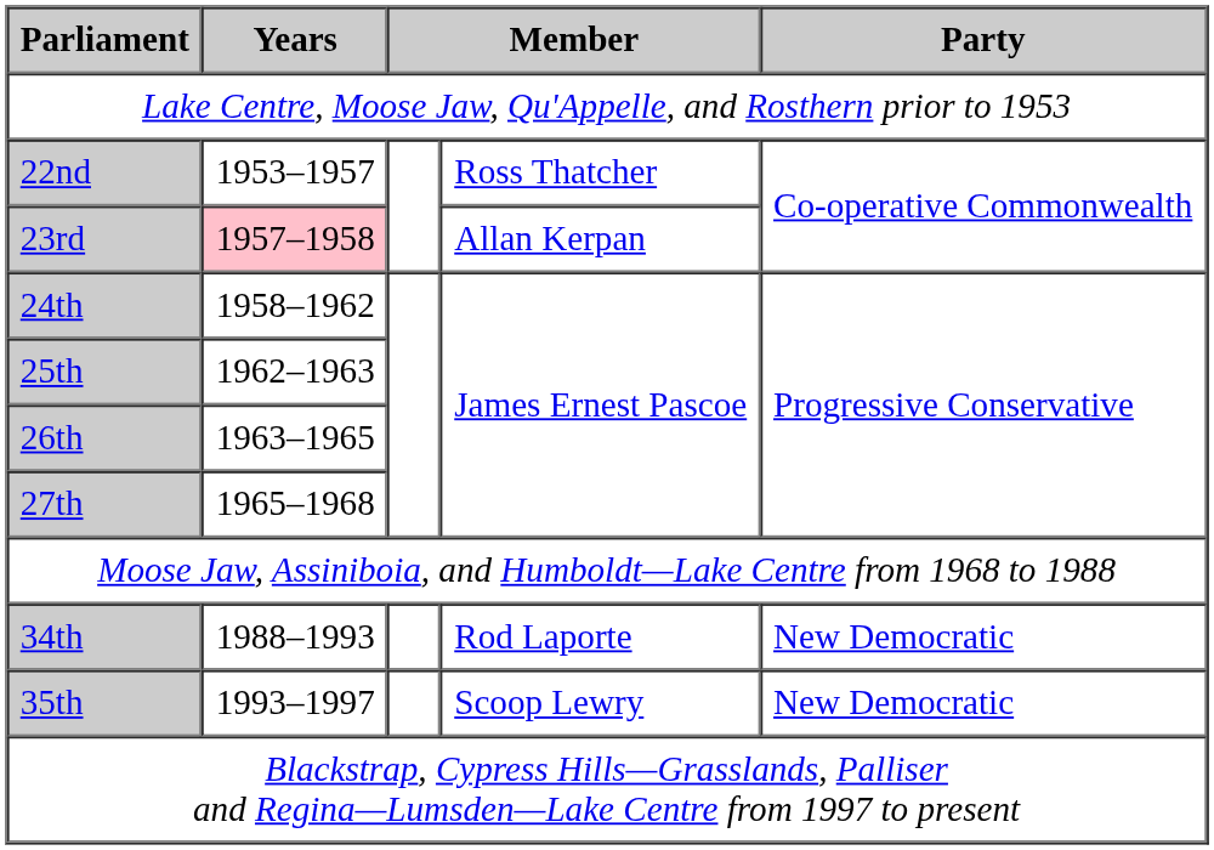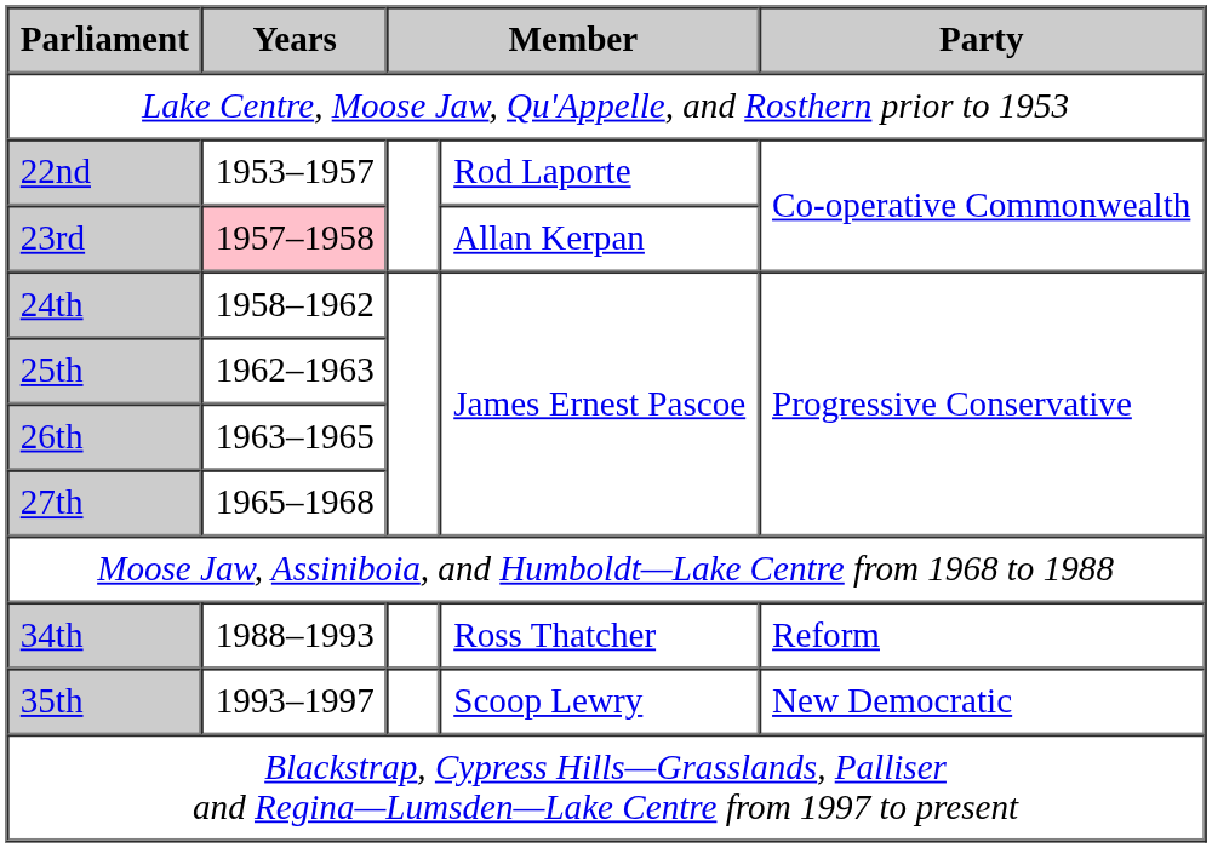 <table border=1 cellpadding=5 cellspacing=0>
 <tr bgcolor="CCCCCC">
 <th>Parliament</th>
 <th>Years</th>
 <th colspan="2">Member</th>
 <th>Party</th>
 </tr>
 <tr>
 <td colspan="5" align="center"><em><a href='#'>Lake Centre</a>, <a href='#'>Moose Jaw</a>, <a href='#'>Qu'Appelle</a>, and <a href='#'>Rosthern</a> prior to 1953</em></td>
 </tr>
 <tr>
 <td bgcolor="CCCCCC"><a href='#'>22nd</a></td>
 <td>1953–1957</td>
 <td rowspan="2" >   </td>
-<td rowspan="1"><a href='#'>Ross Thatcher</a></td>
+<td rowspan="1"><a href='#'>Rod Laporte</a></td>
 <td rowspan="2"><a href='#'>Co-operative Commonwealth</a></td>
 </tr>
 <tr>
 <td bgcolor="CCCCCC"><a href='#'>23rd</a></td>
 <td style="background: pink;">1957–1958</td>
 <td rowspan="1"><a href='#'>Allan Kerpan</a></td>
 </tr>
 <tr>
 <td bgcolor="CCCCCC"><a href='#'>24th</a></td>
 <td>1958–1962</td>
 <td rowspan="4" >   </td>
 <td rowspan="4"><a href='#'>James Ernest Pascoe</a></td>
 <td rowspan="4"><a href='#'>Progressive Conservative</a></td>
 </tr>
 <tr>
 <td bgcolor="CCCCCC"><a href='#'>25th</a></td>
 <td>1962–1963</td>
 </tr>
 <tr>
 <td bgcolor="CCCCCC"><a href='#'>26th</a></td>
 <td>1963–1965</td>
 </tr>
 <tr>
 <td bgcolor="CCCCCC"><a href='#'>27th</a></td>
 <td>1965–1968</td>
 </tr>
 <tr>
 <td colspan="5" align="center"><em><a href='#'>Moose Jaw</a>, <a href='#'>Assiniboia</a>, and <a href='#'>Humboldt—Lake Centre</a> from 1968 to 1988</em></td>
 </tr>
 <tr>
 <td bgcolor="CCCCCC"><a href='#'>34th</a></td>
 <td>1988–1993</td>
 <td rowspan="1" >   </td>
-<td rowspan="1"><a href='#'>Rod Laporte</a></td>
-<td rowspan="1"><a href='#'>New Democratic</a></td>
+<td rowspan="1"><a href='#'>Ross Thatcher</a></td>
+<td rowspan="1"><a href='#'>Reform</a></td>
 </tr>
 <tr>
 <td bgcolor="CCCCCC"><a href='#'>35th</a></td>
 <td>1993–1997</td>
 <td rowspan="1" >   </td>
 <td rowspan="1"><a href='#'>Scoop Lewry</a></td>
 <td rowspan="1"><a href='#'>New Democratic</a></td>
 </tr>
 <tr>
 <td colspan="5" align="center"><em><a href='#'>Blackstrap</a>, <a href='#'>Cypress Hills—Grasslands</a>, <a href='#'>Palliser</a><br>and <a href='#'>Regina—Lumsden—Lake Centre</a> from 1997 to present</em></td>
 </tr>
 </table>
